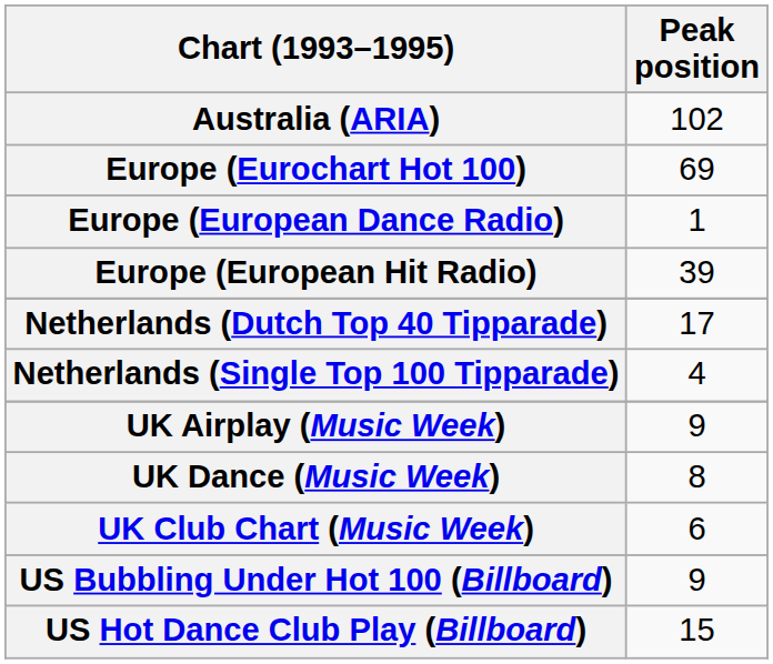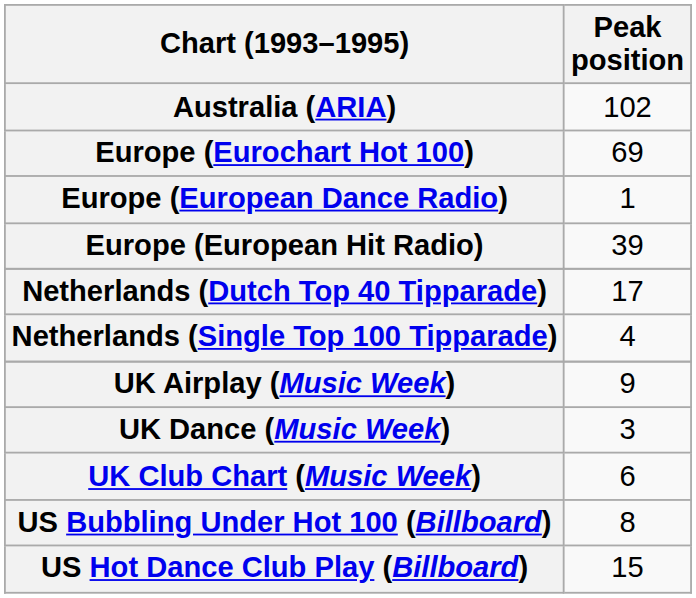 <table class="wikitable sortable plainrowheaders" style="text-align:center">
 <tr>
 <th>Chart (1993–1995)</th>
 <th>Peak<br>position</th>
 </tr>
 <tr>
 <th scope="row">Australia (<a href='#'>ARIA</a>)</th>
 <td>102</td>
 </tr>
 <tr>
 <th scope="row">Europe (<a href='#'>Eurochart Hot 100</a>)</th>
 <td>69</td>
 </tr>
 <tr>
 <th scope="row">Europe (<a href='#'>European Dance Radio</a>)</th>
 <td>1</td>
 </tr>
 <tr>
 <th scope="row">Europe (European Hit Radio)</th>
 <td>39</td>
 </tr>
 <tr>
 </tr>
 <tr>
 <th scope="row">Netherlands (<a href='#'>Dutch Top 40 Tipparade</a>)</th>
 <td>17</td>
 </tr>
 <tr>
 <th scope="row">Netherlands (<a href='#'>Single Top 100 Tipparade</a>)</th>
 <td>4</td>
 </tr>
 <tr>
 </tr>
 <tr>
 </tr>
 <tr>
 <th scope="row">UK Airplay (<em><a href='#'>Music Week</a></em>)</th>
 <td>9</td>
 </tr>
 <tr>
 <th scope="row">UK Dance (<em><a href='#'>Music Week</a></em>)</th>
-<td>8</td>
+<td>3</td>
 </tr>
 <tr>
 <th scope="row"><a href='#'>UK Club Chart</a> (<em><a href='#'>Music Week</a></em>)</th>
 <td>6</td>
 </tr>
 <tr>
 <th scope="row">US <a href='#'>Bubbling Under Hot 100</a> (<em><a href='#'>Billboard</a></em>)</th>
-<td>9</td>
+<td>8</td>
 </tr>
 <tr>
 <th scope="row">US <a href='#'>Hot Dance Club Play</a> (<em><a href='#'>Billboard</a></em>)</th>
 <td>15</td>
 </tr>
 </table>
